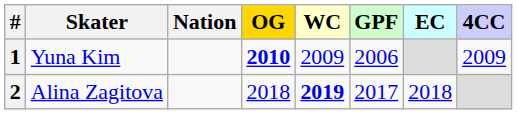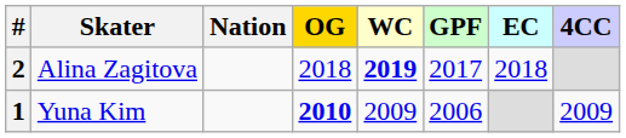 <table class="wikitable sortable" style="text-align: center;">
 <tr>
 <th>#</th>
 <th>Skater</th>
 <th>Nation</th>
 <th style="background-color: gold;">OG</th>
 <th style="background-color: #ffc;">WC</th>
 <th style="background-color: #cfc;">GPF</th>
 <th style="background-color: #cff;">EC</th>
 <th style="background-color: #ccf;">4CC</th>
 </tr>
 <tr>
+<th>2</th>
+<td><a href='#'>Alina Zagitova</a></td>
+<td></td>
+<td><a href='#'>2018</a></td>
+<td><a href='#'><strong>2019</strong></a></td>
+<td><a href='#'>2017</a></td>
+<td><a href='#'>2018</a></td>
+<td style="background-color: #ddd;"></td>
+</tr>
+<tr>
 <th>1</th>
 <td style="text-align: left;"><a href='#'>Yuna Kim</a></td>
 <td></td>
 <td><strong><a href='#'>2010</a></strong></td>
 <td><a href='#'>2009</a></td>
 <td><a href='#'>2006</a></td>
 <td style="background-color: #ddd;"></td>
 <td><a href='#'>2009</a></td>
 </tr>
-<tr>
-<th>2</th>
-<td><a href='#'>Alina Zagitova</a></td>
-<td></td>
-<td><a href='#'>2018</a></td>
-<td><a href='#'><strong>2019</strong></a></td>
-<td><a href='#'>2017</a></td>
-<td><a href='#'>2018</a></td>
-<td style="background-color: #ddd;"></td>
-</tr>
 </table>
